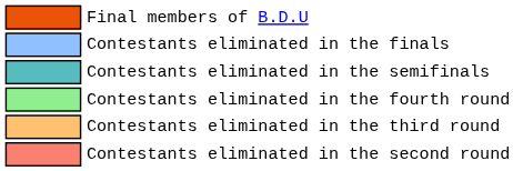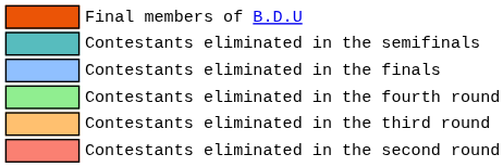 <table class="toccolours" style="font-size: 85%; white-space: nowrap">
 <tr>
 <td style="background:#EB5406; border: 1px solid black">      </td>
 <td>Final members of <a href='#'>B.D.U</a></td>
 </tr>
 <tr>
+<td style="background:#57BCBE; border:1px solid black">       </td>
+<td>Contestants eliminated in the semifinals</td>
+</tr>
+<tr>
 <td style="background:#90C0FF; border: 1px solid black">      </td>
 <td>Contestants eliminated in the finals</td>
-</tr>
-<tr>
-<td style="background:#57BCBE; border:1px solid black">       </td>
-<td>Contestants eliminated in the semifinals</td>
 </tr>
 <tr>
 <td style="background:#90EE90; border: 1px solid black">      </td>
 <td>Contestants eliminated in the fourth round</td>
 </tr>
 <tr>
 <td style="background:#FFC06F; border: 1px solid black">      </td>
 <td>Contestants eliminated in the third round</td>
 </tr>
 <tr>
 <td style="background:salmon; border: 1px solid black">      </td>
 <td>Contestants eliminated in the second round</td>
 </tr>
 </table>
